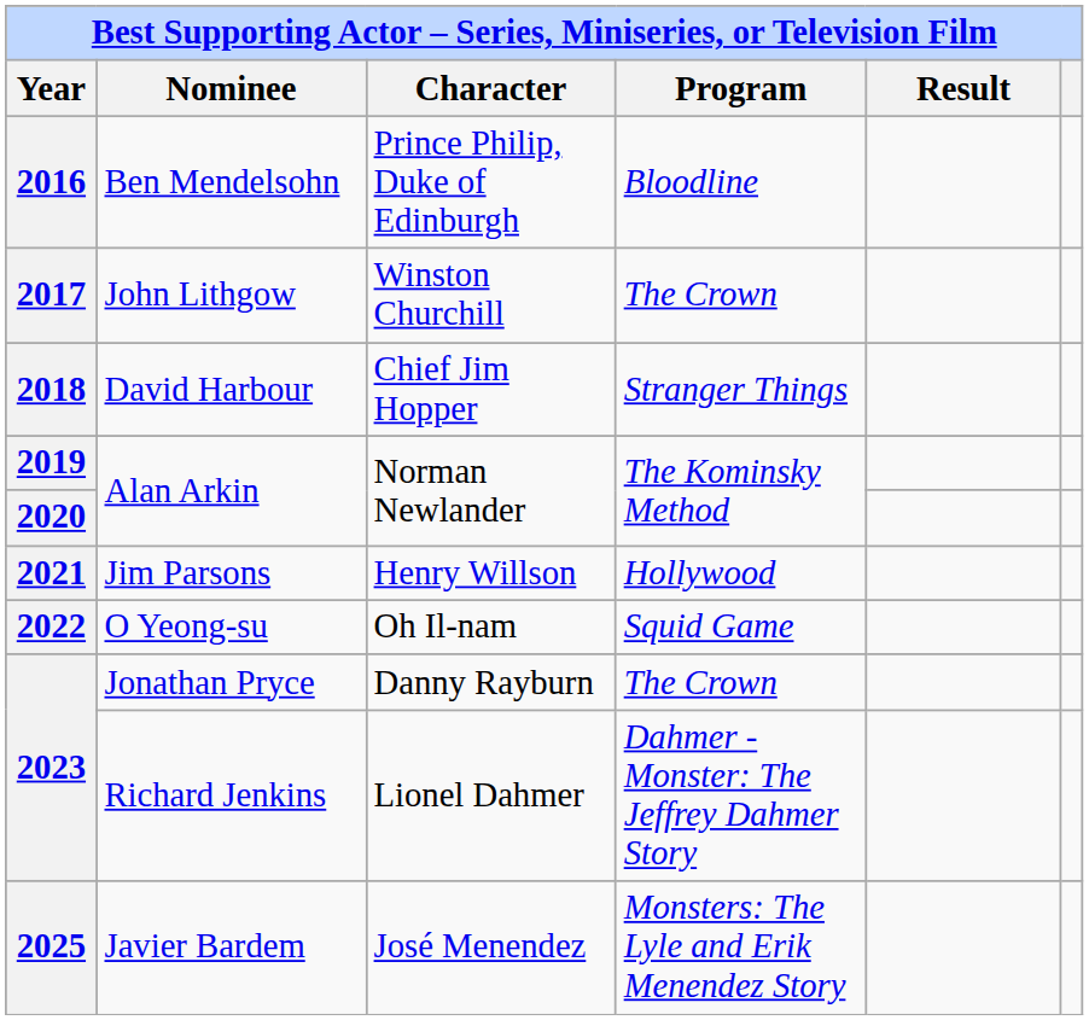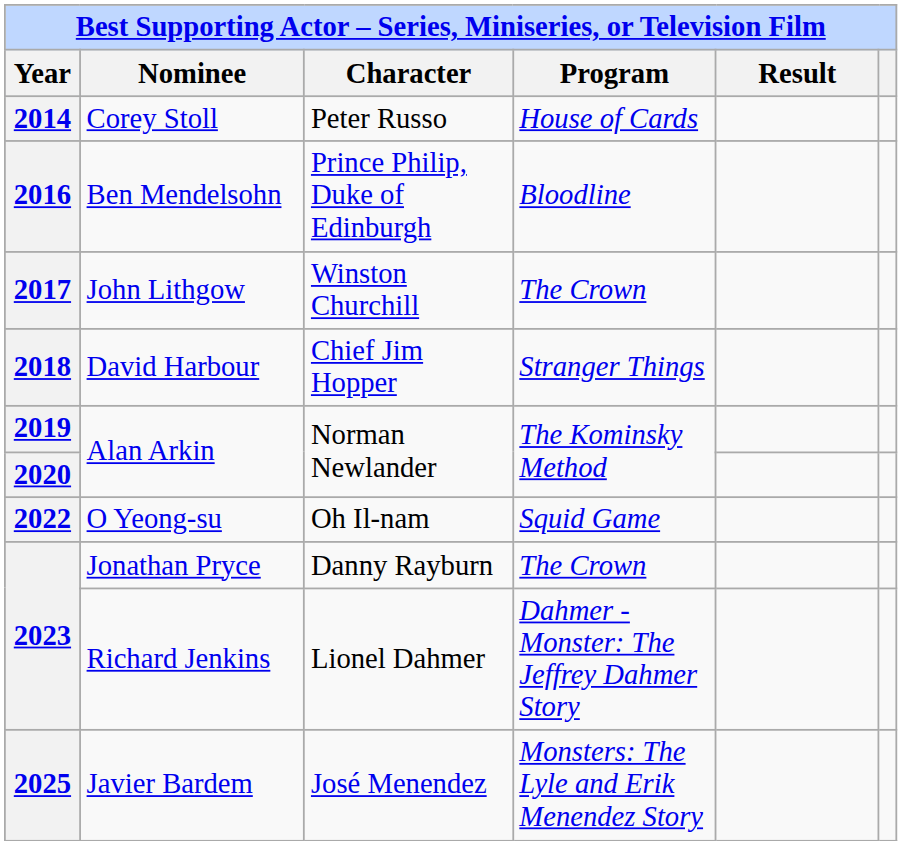 <table class="wikitable plainrowheaders" style="width:80%;">
 <tr style="background:#bfd7ff;">
 <td colspan="6" style="text-align:center;"><strong><a href='#'>Best Supporting Actor – Series, Miniseries, or Television Film</a></strong></td>
 </tr>
 <tr style="background:#ebf5ff;">
 <th style="width:1%;">Year</th>
 <th style="width:15%;">Nominee</th>
 <th style="width:15%;">Character</th>
 <th style="width:15%;">Program</th>
 <th style="width:12%;">Result</th>
 <th style="width:1%;"></th>
+</tr>
+<tr>
+<th scope=row style="text-align:center;"><a href='#'>2014</a></th>
+<td><a href='#'>Corey Stoll</a></td>
+<td>Peter Russo</td>
+<td><em><a href='#'>House of Cards</a></em></td>
+<td></td>
+<td style="text-align:center;"></td>
 </tr>
 <tr>
 <th scope=row style="text-align:center;"><a href='#'>2016</a></th>
 <td><a href='#'>Ben Mendelsohn</a></td>
 <td><a href='#'>Prince Philip, Duke of Edinburgh</a></td>
 <td><em><a href='#'>Bloodline</a></em></td>
 <td></td>
 <td style="text-align:center;"></td>
 </tr>
 <tr>
 <th scope=row style="text-align:center;"><a href='#'>2017</a></th>
 <td><a href='#'>John Lithgow</a></td>
 <td><a href='#'>Winston Churchill</a></td>
 <td><em><a href='#'>The Crown</a></em></td>
 <td></td>
 <td style="text-align:center;"></td>
 </tr>
 <tr>
 <th scope=row style="text-align:center;"><a href='#'>2018</a></th>
 <td><a href='#'>David Harbour</a></td>
 <td><a href='#'>Chief Jim Hopper</a></td>
 <td><em><a href='#'>Stranger Things</a></em></td>
 <td></td>
 <td style="text-align:center;"></td>
 </tr>
 <tr>
 <th scope=row style="text-align:center;"><a href='#'>2019</a></th>
 <td rowspan="2"><a href='#'>Alan Arkin</a></td>
 <td rowspan="2">Norman Newlander</td>
 <td rowspan="2"><em><a href='#'>The Kominsky Method</a></em></td>
 <td></td>
 <td style="text-align:center;"></td>
 </tr>
 <tr>
 <th scope=row style="text-align:center;"><a href='#'>2020</a></th>
 <td></td>
 <td style="text-align:center;"></td>
 </tr>
 <tr>
-<th scope="row" style="text-align:center;"><a href='#'>2021</a></th>
-<td><a href='#'>Jim Parsons</a></td>
-<td><a href='#'>Henry Willson</a></td>
-<td><em><a href='#'>Hollywood</a></em></td>
-<td></td>
-<td style="text-align:center;"></td>
-</tr>
-<tr>
 <th scope="row" style="text-align:center;"><a href='#'>2022</a></th>
 <td><a href='#'>O Yeong-su</a></td>
 <td>Oh Il-nam</td>
 <td><em><a href='#'>Squid Game</a></em></td>
 <td></td>
 <td style="text-align:center;"></td>
 </tr>
 <tr>
 <th scope="row" rowspan="2" style="text-align:center;"><a href='#'>2023</a></th>
 <td><a href='#'>Jonathan Pryce</a></td>
 <td>Danny Rayburn</td>
 <td><em><a href='#'>The Crown</a></em></td>
 <td></td>
 <td></td>
 </tr>
 <tr>
 <td><a href='#'>Richard Jenkins</a></td>
 <td>Lionel Dahmer</td>
 <td><em><a href='#'>Dahmer - Monster: The Jeffrey Dahmer Story</a></em></td>
 <td></td>
 <td></td>
 </tr>
 <tr>
 <th scope=row style="text-align:center;"><a href='#'>2025</a></th>
 <td><a href='#'>Javier Bardem</a></td>
 <td><a href='#'>José Menendez</a></td>
 <td><em><a href='#'>Monsters: The Lyle and Erik Menendez Story</a></em></td>
 <td></td>
 <td></td>
 </tr>
 </table>
